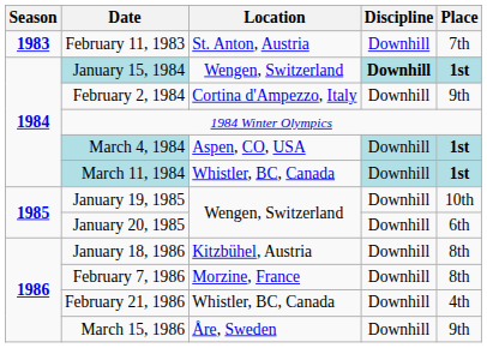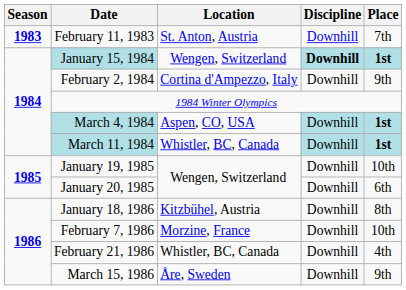 <table class="wikitable">
 <tr>
 <th>Season</th>
 <th>Date</th>
 <th>Location</th>
 <th>Discipline</th>
 <th>Place</th>
 </tr>
 <tr>
 <td rowspan=1 align=center><strong> <a href='#'>1983</a></strong></td>
 <td align=right>February 11, 1983</td>
 <td> <a href='#'>St. Anton</a>, <a href='#'>Austria</a></td>
 <td align=center><a href='#'>Downhill</a></td>
 <td align=center>7th</td>
 </tr>
 <tr>
 <td rowspan=5 align=center><strong><a href='#'>1984</a></strong></td>
 <td bgcolor="#BOEOE6" align=right>January 15, 1984</td>
 <td>   <a href='#'>Wengen</a>, <a href='#'>Switzerland</a></td>
 <td bgcolor="#BOEOE6" align=center><strong>Downhill</strong></td>
 <td bgcolor="#BOEOE6" align=center><strong>1st</strong></td>
 </tr>
 <tr>
 <td align=right>February 2, 1984</td>
 <td> <a href='#'>Cortina d'Ampezzo</a>, <a href='#'>Italy</a></td>
 <td align=center>Downhill</td>
 <td align=center>9th</td>
 </tr>
 <tr>
 <td colspan=4 align=center><small> <em><a href='#'>1984 Winter Olympics</a></em></small></td>
 </tr>
 <tr>
 <td bgcolor="#BOEOE6" align=right>March 4, 1984</td>
 <td> <a href='#'>Aspen</a>, <a href='#'>CO</a>, <a href='#'>USA</a></td>
 <td bgcolor="#BOEOE6" align=center>Downhill</td>
 <td bgcolor="#BOEOE6" align=center><strong>1st</strong></td>
 </tr>
 <tr>
 <td bgcolor="#BOEOE6" align=right>March 11, 1984</td>
 <td> <a href='#'>Whistler</a>, <a href='#'>BC</a>, <a href='#'>Canada</a></td>
 <td bgcolor="#BOEOE6" align=center>Downhill</td>
 <td bgcolor="#BOEOE6" align=center><strong>1st</strong></td>
 </tr>
 <tr>
 <td rowspan=2 align=center><strong><a href='#'>1985</a></strong></td>
 <td align=right>January 19, 1985</td>
 <td rowspan=2>   Wengen, Switzerland</td>
 <td align=center>Downhill</td>
 <td align=center>10th</td>
 </tr>
 <tr>
 <td align=right>January 20, 1985</td>
 <td align=center>Downhill</td>
 <td align=center>6th</td>
 </tr>
 <tr>
 <td rowspan=4 align=center><strong><a href='#'>1986</a></strong></td>
 <td align=right>January 18, 1986</td>
 <td> <a href='#'>Kitzbühel</a>, Austria</td>
 <td align=center>Downhill</td>
 <td align=center>8th</td>
 </tr>
 <tr>
 <td align=right>February 7, 1986</td>
 <td> <a href='#'>Morzine</a>, <a href='#'>France</a></td>
 <td align=center>Downhill</td>
-<td align=center>8th</td>
+<td align=center>10th</td>
 </tr>
 <tr>
 <td align=right>February 21, 1986</td>
 <td> Whistler, BC, Canada</td>
 <td align=center>Downhill</td>
 <td align=center>4th</td>
 </tr>
 <tr>
 <td align=right>March 15, 1986</td>
 <td> <a href='#'>Åre</a>, <a href='#'>Sweden</a></td>
 <td align=center>Downhill</td>
 <td align=center>9th</td>
 </tr>
 </table>
